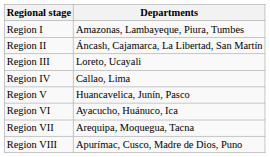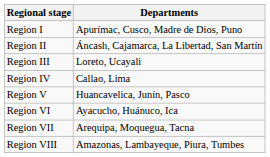 <table class="wikitable">
 <tr>
 <th>Regional stage</th>
 <th>Departments</th>
 </tr>
 <tr>
 <td>Region I</td>
-<td>Amazonas, Lambayeque, Piura, Tumbes</td>
+<td>Apurímac, Cusco, Madre de Dios, Puno</td>
 </tr>
 <tr>
 <td>Region II</td>
 <td>Áncash, Cajamarca, La Libertad, San Martín</td>
 </tr>
 <tr>
 <td>Region III</td>
 <td>Loreto, Ucayali</td>
 </tr>
 <tr>
 <td>Region IV</td>
 <td>Callao, Lima</td>
 </tr>
 <tr>
 <td>Region V</td>
 <td>Huancavelica, Junín, Pasco</td>
 </tr>
 <tr>
 <td>Region VI</td>
 <td>Ayacucho, Huánuco, Ica</td>
 </tr>
 <tr>
 <td>Region VII</td>
 <td>Arequipa, Moquegua, Tacna</td>
 </tr>
 <tr>
 <td>Region VIII</td>
-<td>Apurímac, Cusco, Madre de Dios, Puno</td>
+<td>Amazonas, Lambayeque, Piura, Tumbes</td>
 </tr>
 </table>
